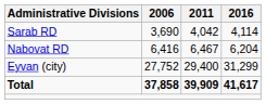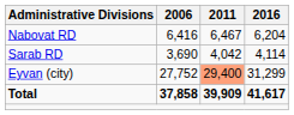 <table class="wikitable">
 <tr>
 <th>Administrative Divisions</th>
 <th>2006</th>
 <th>2011</th>
 <th>2016</th>
 </tr>
 <tr>
+<td><a href='#'>Nabovat RD</a></td>
+<td style="text-align: right;">6,416</td>
+<td style="text-align: right;">6,467</td>
+<td style="text-align: right;">6,204</td>
+</tr>
+<tr>
 <td><a href='#'>Sarab RD</a></td>
 <td style="text-align: right;">3,690</td>
 <td style="text-align: right;">4,042</td>
 <td style="text-align: right;">4,114</td>
 </tr>
 <tr>
-<td><a href='#'>Nabovat RD</a></td>
-<td style="text-align: right;">6,416</td>
-<td style="text-align: right;">6,467</td>
-<td style="text-align: right;">6,204</td>
-</tr>
-<tr>
 <td><a href='#'>Eyvan</a> (city)</td>
 <td style="text-align: right;">27,752</td>
-<td style="text-align: right;">29,400</td>
+<td style="background: lightsalmon; text-align: right;">29,400</td>
 <td style="text-align: right;">31,299</td>
 </tr>
 <tr>
 <td><strong>Total</strong></td>
 <td style="text-align: right;"><strong>37,858</strong></td>
 <td style="text-align: right;"><strong>39,909</strong></td>
 <td style="text-align: right;"><strong>41,617</strong></td>
 </tr>
 <tr>
 <td colspan=4></td>
 </tr>
 </table>
